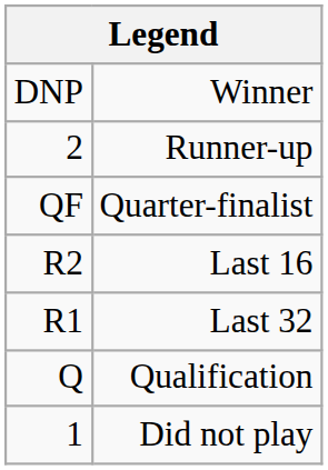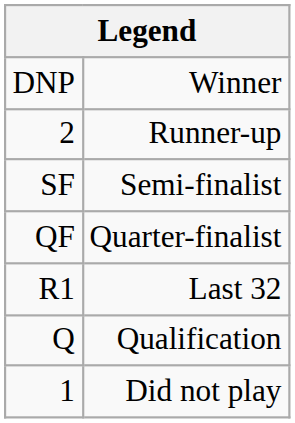 <table class=wikitable style="text-align: right; font-size:90%">
 <tr>
 <th colspan=2>Legend</th>
 </tr>
 <tr>
 <td>DNP</td>
 <td>Winner</td>
 </tr>
 <tr>
 <td>2</td>
 <td>Runner-up</td>
 </tr>
 <tr>
+<td>SF</td>
+<td>Semi-finalist</td>
+</tr>
+<tr>
 <td>QF</td>
 <td>Quarter-finalist</td>
-</tr>
-<tr>
-<td>R2</td>
-<td>Last 16</td>
 </tr>
 <tr>
 <td>R1</td>
 <td>Last 32</td>
 </tr>
 <tr>
 <td>Q</td>
 <td>Qualification</td>
 </tr>
 <tr>
 <td>1</td>
 <td>Did not play</td>
 </tr>
 </table>
